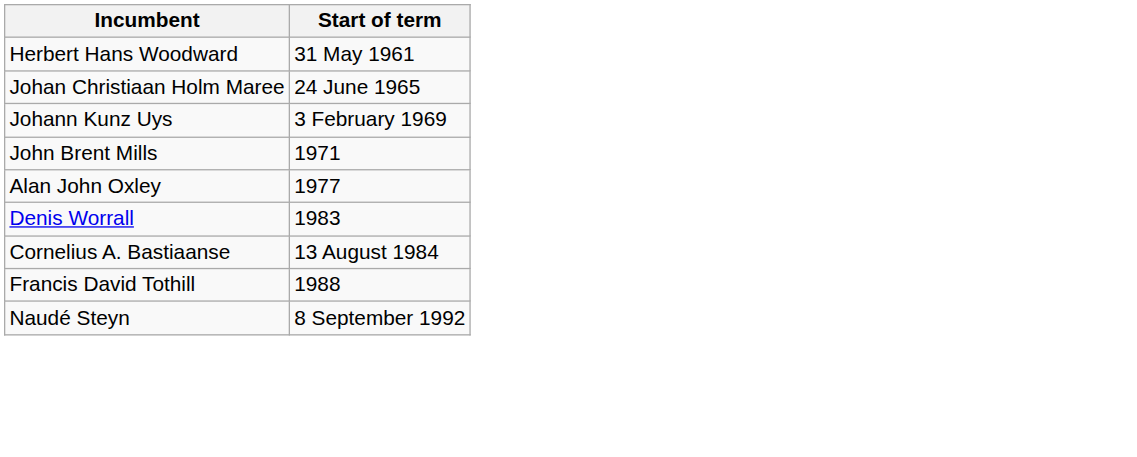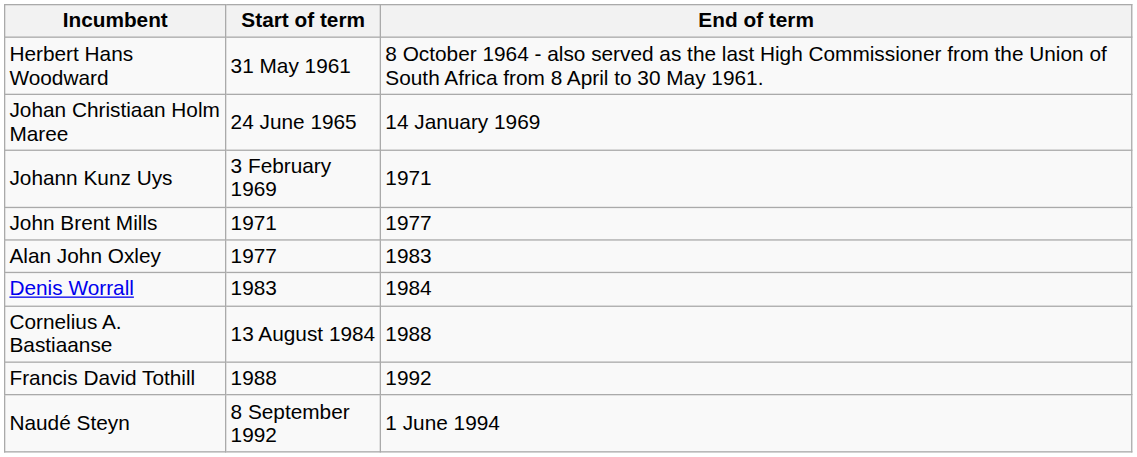 <table class="wikitable">
 <tr>
 <th>Incumbent</th>
 <th>Start of term</th>
+<th>End of term</th>
 </tr>
 <tr>
 <td>Herbert Hans Woodward</td>
 <td>31 May 1961</td>
+<td>8 October 1964 - also served as the last High Commissioner from the Union of South Africa from 8 April to 30 May 1961.</td>
 </tr>
 <tr>
 <td>Johan Christiaan Holm Maree</td>
 <td>24 June 1965</td>
+<td>14 January 1969</td>
 </tr>
 <tr>
 <td>Johann Kunz Uys</td>
 <td>3 February 1969</td>
+<td>1971</td>
 </tr>
 <tr>
 <td>John Brent Mills</td>
 <td>1971</td>
+<td>1977</td>
 </tr>
 <tr>
 <td>Alan John Oxley</td>
 <td>1977</td>
+<td>1983</td>
 </tr>
 <tr>
 <td><a href='#'>Denis Worrall</a></td>
 <td>1983</td>
+<td>1984</td>
 </tr>
 <tr>
 <td>Cornelius A. Bastiaanse</td>
 <td>13 August 1984</td>
+<td>1988</td>
 </tr>
 <tr>
 <td>Francis David Tothill</td>
 <td>1988</td>
+<td>1992</td>
 </tr>
 <tr>
 <td>Naudé Steyn</td>
 <td>8 September 1992</td>
+<td>1 June 1994</td>
 </tr>
 </table>
